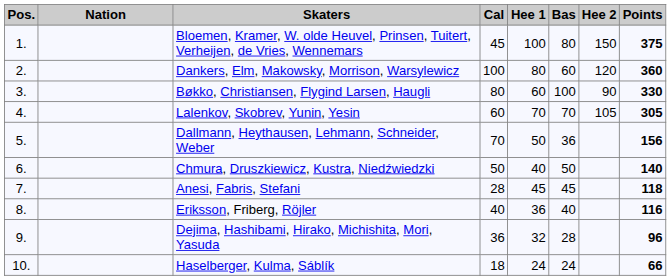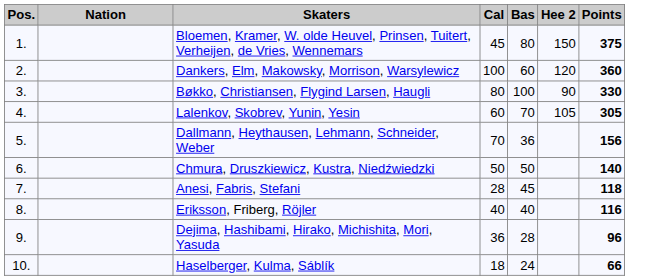 <table bgcolor="#f7f8ff" cellpadding="3" cellspacing="0" border="1" style="font-size: 95%; border: gray solid 1px; border-collapse: collapse;">
 <tr bgcolor="#CCCCCC">
 <td align="center" width="10"><strong>Pos.</strong></td>
 <td align="center" width="150"><strong>Nation</strong></td>
 <td align="center" width="350"><strong>Skaters</strong></td>
 <td align="center" width="20"><strong>Cal</strong></td>
-<td align="center" width="20"><strong>Hee 1</strong></td>
 <td align="center" width="20"><strong>Bas</strong></td>
 <td align="center" width="20"><strong>Hee 2</strong></td>
 <td align="center" width="20"><strong>Points</strong></td>
 </tr>
 <tr align="left">
 <td align="center">1.</td>
 <td></td>
 <td><a href='#'>Bloemen</a>, <a href='#'>Kramer</a>, <a href='#'>W. olde Heuvel</a>, <a href='#'>Prinsen</a>, <a href='#'>Tuitert</a>, <a href='#'>Verheijen</a>, <a href='#'>de Vries</a>, <a href='#'>Wennemars</a></td>
 <td align="right">45</td>
-<td align="right">100</td>
 <td align="right">80</td>
 <td align="right">150</td>
 <td align="right"><strong>375</strong></td>
 </tr>
 <tr align="left">
 <td align="center">2.</td>
 <td></td>
 <td><a href='#'>Dankers</a>, <a href='#'>Elm</a>, <a href='#'>Makowsky</a>, <a href='#'>Morrison</a>, <a href='#'>Warsylewicz</a></td>
 <td align="right">100</td>
-<td align="right">80</td>
 <td align="right">60</td>
 <td align="right">120</td>
 <td align="right"><strong>360</strong></td>
 </tr>
 <tr align="left">
 <td align="center">3.</td>
 <td></td>
 <td><a href='#'>Bøkko</a>, <a href='#'>Christiansen</a>, <a href='#'>Flygind Larsen</a>, <a href='#'>Haugli</a></td>
 <td align="right">80</td>
-<td align="right">60</td>
 <td align="right">100</td>
 <td align="right">90</td>
 <td align="right"><strong>330</strong></td>
 </tr>
 <tr align="left">
 <td align="center">4.</td>
 <td></td>
 <td><a href='#'>Lalenkov</a>, <a href='#'>Skobrev</a>, <a href='#'>Yunin</a>, <a href='#'>Yesin</a></td>
 <td align="right">60</td>
 <td align="right">70</td>
-<td align="right">70</td>
 <td align="right">105</td>
 <td align="right"><strong>305</strong></td>
 </tr>
 <tr align="left">
 <td align="center">5.</td>
 <td></td>
 <td><a href='#'>Dallmann</a>, <a href='#'>Heythausen</a>, <a href='#'>Lehmann</a>, <a href='#'>Schneider</a>, <a href='#'>Weber</a></td>
 <td align="right">70</td>
-<td align="right">50</td>
 <td align="right">36</td>
 <td align="right"></td>
 <td align="right"><strong>156</strong></td>
 </tr>
 <tr align="left">
 <td align="center">6.</td>
 <td></td>
 <td><a href='#'>Chmura</a>, <a href='#'>Druszkiewicz</a>, <a href='#'>Kustra</a>, <a href='#'>Niedźwiedzki</a></td>
 <td align="right">50</td>
-<td align="right">40</td>
 <td align="right">50</td>
 <td align="right"></td>
 <td align="right"><strong>140</strong></td>
 </tr>
 <tr align="left">
 <td align="center">7.</td>
 <td></td>
 <td><a href='#'>Anesi</a>, <a href='#'>Fabris</a>, <a href='#'>Stefani</a></td>
 <td align="right">28</td>
 <td align="right">45</td>
-<td align="right">45</td>
 <td align="right"></td>
 <td align="right"><strong>118</strong></td>
 </tr>
 <tr align="left">
 <td align="center">8.</td>
 <td></td>
 <td><a href='#'>Eriksson</a>, Friberg, <a href='#'>Röjler</a></td>
 <td align="right">40</td>
-<td align="right">36</td>
 <td align="right">40</td>
 <td align="right"></td>
 <td align="right"><strong>116</strong></td>
 </tr>
 <tr align="left">
 <td align="center">9.</td>
 <td></td>
 <td><a href='#'>Dejima</a>, <a href='#'>Hashibami</a>, <a href='#'>Hirako</a>, <a href='#'>Michishita</a>, <a href='#'>Mori</a>, <a href='#'>Yasuda</a></td>
 <td align="right">36</td>
-<td align="right">32</td>
 <td align="right">28</td>
 <td align="right"></td>
 <td align="right"><strong>96</strong></td>
 </tr>
 <tr align="left">
 <td align="center">10.</td>
 <td></td>
 <td><a href='#'>Haselberger</a>, <a href='#'>Kulma</a>, <a href='#'>Sáblík</a></td>
 <td align="right">18</td>
 <td align="right">24</td>
-<td align="right">24</td>
 <td align="right"></td>
 <td align="right"><strong>66</strong><br></td>
 </tr>
 </table>
